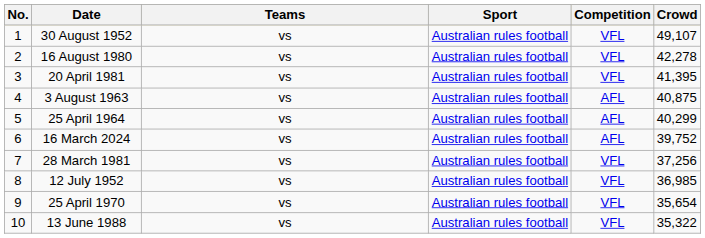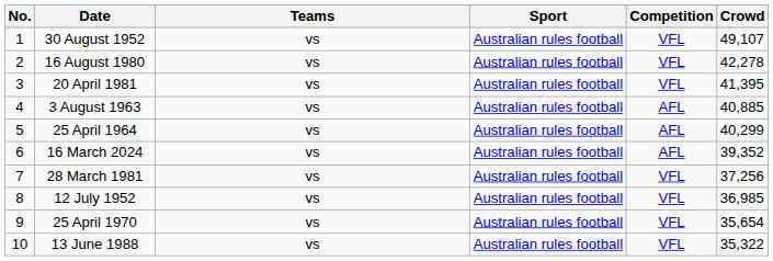 <table class="wikitable sortable" style="width:850px;">
 <tr style="background:#bdb76b;">
 <th width=1%>No.</th>
 <th width=17%>Date</th>
 <th width=46%>Teams</th>
 <th width=22%>Sport</th>
 <th width=8%>Competition</th>
 <th width=6%>Crowd</th>
 </tr>
 <tr>
 <td align=center>1</td>
 <td align=center>30 August 1952</td>
 <td align=center> vs </td>
 <td align="center"><a href='#'>Australian rules football</a></td>
 <td align=center><a href='#'>VFL</a></td>
 <td>49,107</td>
 </tr>
 <tr>
 <td align=center>2</td>
 <td align=center>16 August 1980</td>
 <td align=center> vs </td>
 <td align="center"><a href='#'>Australian rules football</a></td>
 <td align=center><a href='#'>VFL</a></td>
 <td>42,278</td>
 </tr>
 <tr>
 <td align=center>3</td>
 <td align=center>20 April 1981</td>
 <td align=center> vs </td>
 <td align=center><a href='#'>Australian rules football</a></td>
 <td align=center><a href='#'>VFL</a></td>
 <td>41,395</td>
 </tr>
 <tr>
 <td align=center>4</td>
 <td align=center>3 August 1963</td>
 <td align=center> vs </td>
 <td align=center><a href='#'>Australian rules football</a></td>
 <td align=center><a href='#'>AFL</a></td>
-<td>40,875</td>
+<td>40,885</td>
 </tr>
 <tr>
 <td align=center>5</td>
 <td align=center>25 April 1964</td>
 <td align=center> vs </td>
 <td align=center><a href='#'>Australian rules football</a></td>
 <td align=center><a href='#'>AFL</a></td>
 <td>40,299</td>
 </tr>
 <tr>
 <td align=center>6</td>
 <td align=center>16 March 2024</td>
 <td align=center> vs </td>
 <td align=center><a href='#'>Australian rules football</a></td>
 <td align=center><a href='#'>AFL</a></td>
-<td>39,752</td>
+<td>39,352</td>
 </tr>
 <tr>
 <td align=center>7</td>
 <td align=center>28 March 1981</td>
 <td align=center> vs </td>
 <td align=center><a href='#'>Australian rules football</a></td>
 <td align=center><a href='#'>VFL</a></td>
 <td>37,256</td>
 </tr>
 <tr>
 <td align=center>8</td>
 <td align=center>12 July 1952</td>
 <td align=center> vs </td>
 <td align=center><a href='#'>Australian rules football</a></td>
 <td align=center><a href='#'>VFL</a></td>
 <td>36,985</td>
 </tr>
 <tr>
 <td align=center>9</td>
 <td align=center>25 April 1970</td>
 <td align=center> vs </td>
 <td align=center><a href='#'>Australian rules football</a></td>
 <td align=center><a href='#'>VFL</a></td>
 <td>35,654</td>
 </tr>
 <tr>
 <td align=center>10</td>
 <td align=center>13 June 1988</td>
 <td align=center> vs </td>
 <td align=center><a href='#'>Australian rules football</a></td>
 <td align=center><a href='#'>VFL</a></td>
 <td>35,322</td>
 </tr>
 </table>
